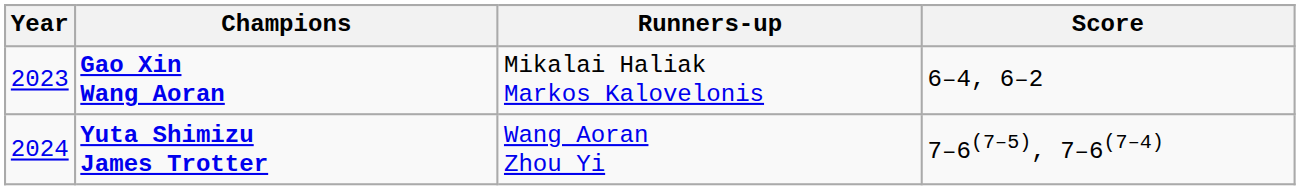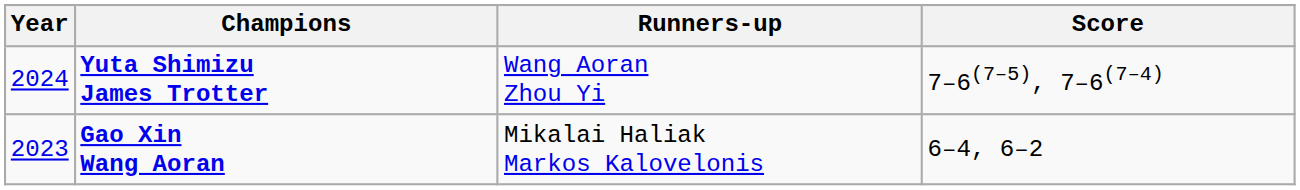 <table class="wikitable" style="font-size:90%">
 <tr>
 <th>Year</th>
 <th width="200">Champions</th>
 <th width="200">Runners-up</th>
 <th width="175">Score</th>
 </tr>
 <tr>
+<td><a href='#'>2024</a></td>
+<td> <strong><a href='#'>Yuta Shimizu</a></strong><br> <strong><a href='#'>James Trotter</a></strong></td>
+<td> <a href='#'>Wang Aoran</a><br> <a href='#'>Zhou Yi</a></td>
+<td>7–6<sup>(7–5)</sup>, 7–6<sup>(7–4)</sup></td>
+</tr>
+<tr>
 <td><a href='#'>2023</a></td>
 <td> <strong><a href='#'>Gao Xin</a></strong><br> <strong><a href='#'>Wang Aoran</a></strong></td>
 <td> Mikalai Haliak<br> <a href='#'>Markos Kalovelonis</a></td>
 <td>6–4, 6–2</td>
 </tr>
-<tr>
-<td><a href='#'>2024</a></td>
-<td> <strong><a href='#'>Yuta Shimizu</a></strong><br> <strong><a href='#'>James Trotter</a></strong></td>
-<td> <a href='#'>Wang Aoran</a><br> <a href='#'>Zhou Yi</a></td>
-<td>7–6<sup>(7–5)</sup>, 7–6<sup>(7–4)</sup></td>
-</tr>
 </table>
